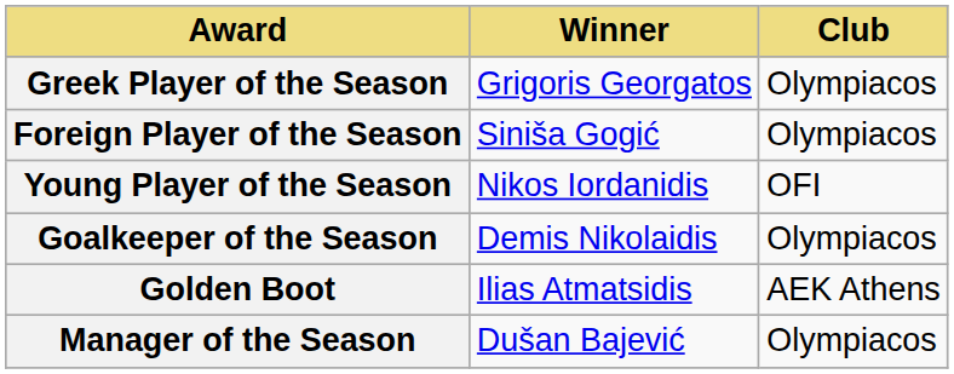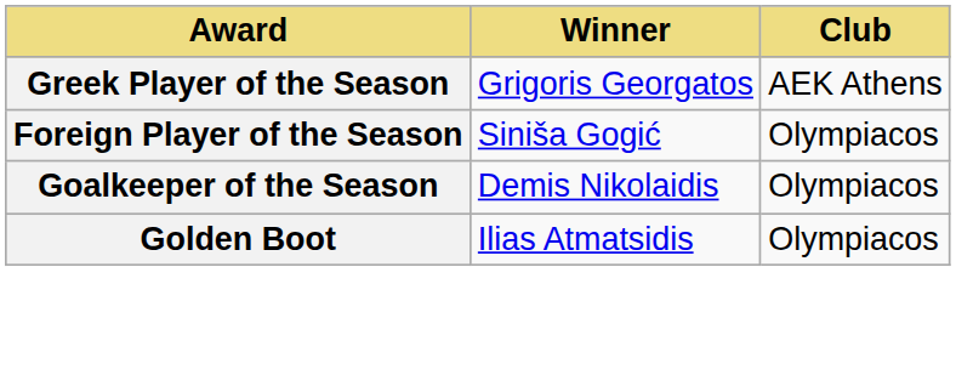 <table class="wikitable">
 <tr>
 <th style="background-color: #eedd82">Award</th>
 <th style="background-color: #eedd82">Winner</th>
 <th style="background-color: #eedd82">Club</th>
 </tr>
 <tr>
 <th>Greek Player of the Season</th>
 <td> <a href='#'>Grigoris Georgatos</a></td>
-<td>Olympiacos</td>
+<td>AEK Athens</td>
 </tr>
 <tr>
 <th>Foreign Player of the Season</th>
 <td> <a href='#'>Siniša Gogić</a></td>
 <td>Olympiacos</td>
-</tr>
-<tr>
-<th>Young Player of the Season</th>
-<td> <a href='#'>Nikos Iordanidis</a></td>
-<td>OFI</td>
 </tr>
 <tr>
 <th>Goalkeeper of the Season</th>
 <td> <a href='#'>Demis Nikolaidis</a></td>
 <td>Olympiacos</td>
 </tr>
 <tr>
 <th>Golden Boot</th>
 <td> <a href='#'>Ilias Atmatsidis</a></td>
-<td>AEK Athens</td>
-</tr>
-<tr>
-<th>Manager of the Season</th>
-<td> <a href='#'>Dušan Bajević</a></td>
 <td>Olympiacos</td>
 </tr>
 </table>
